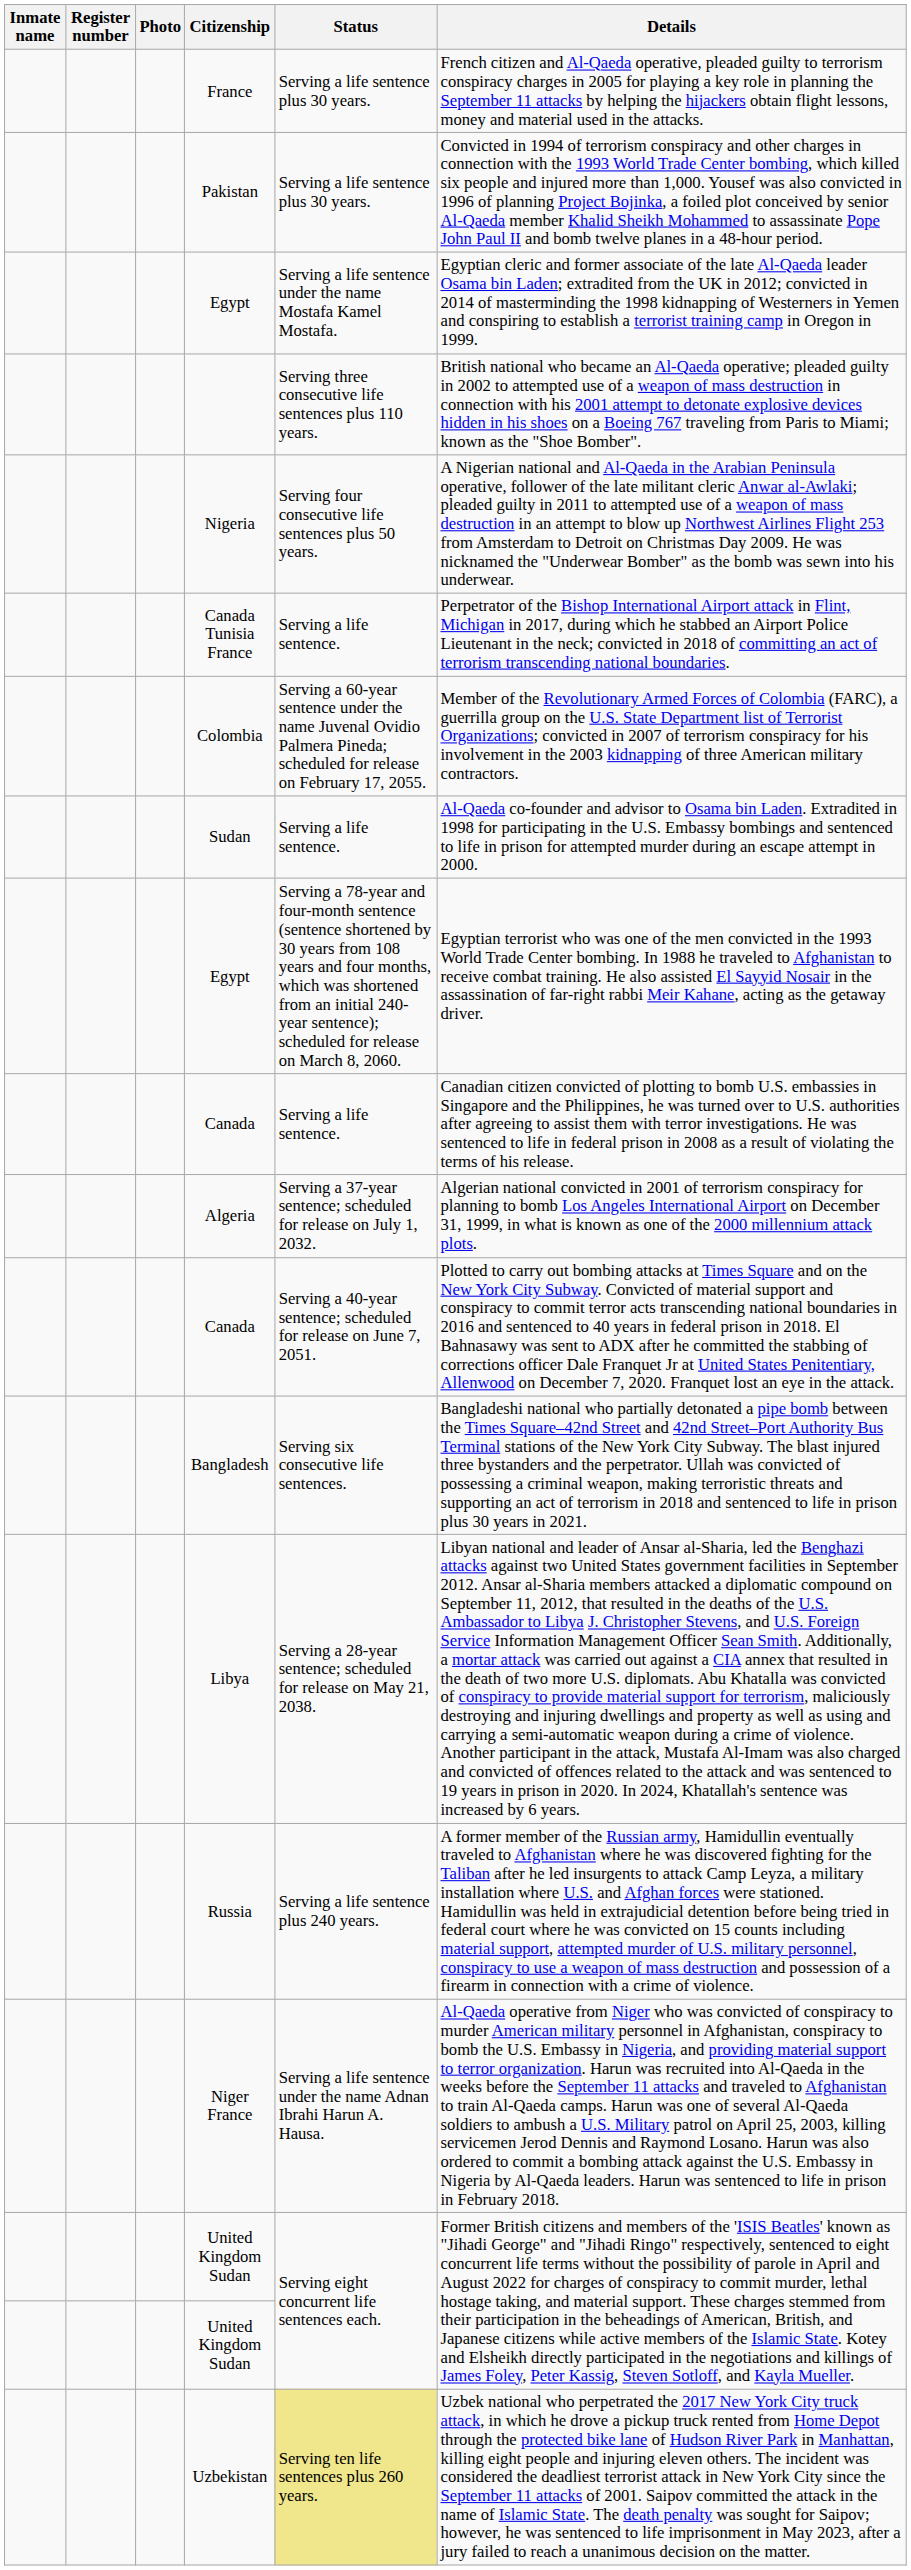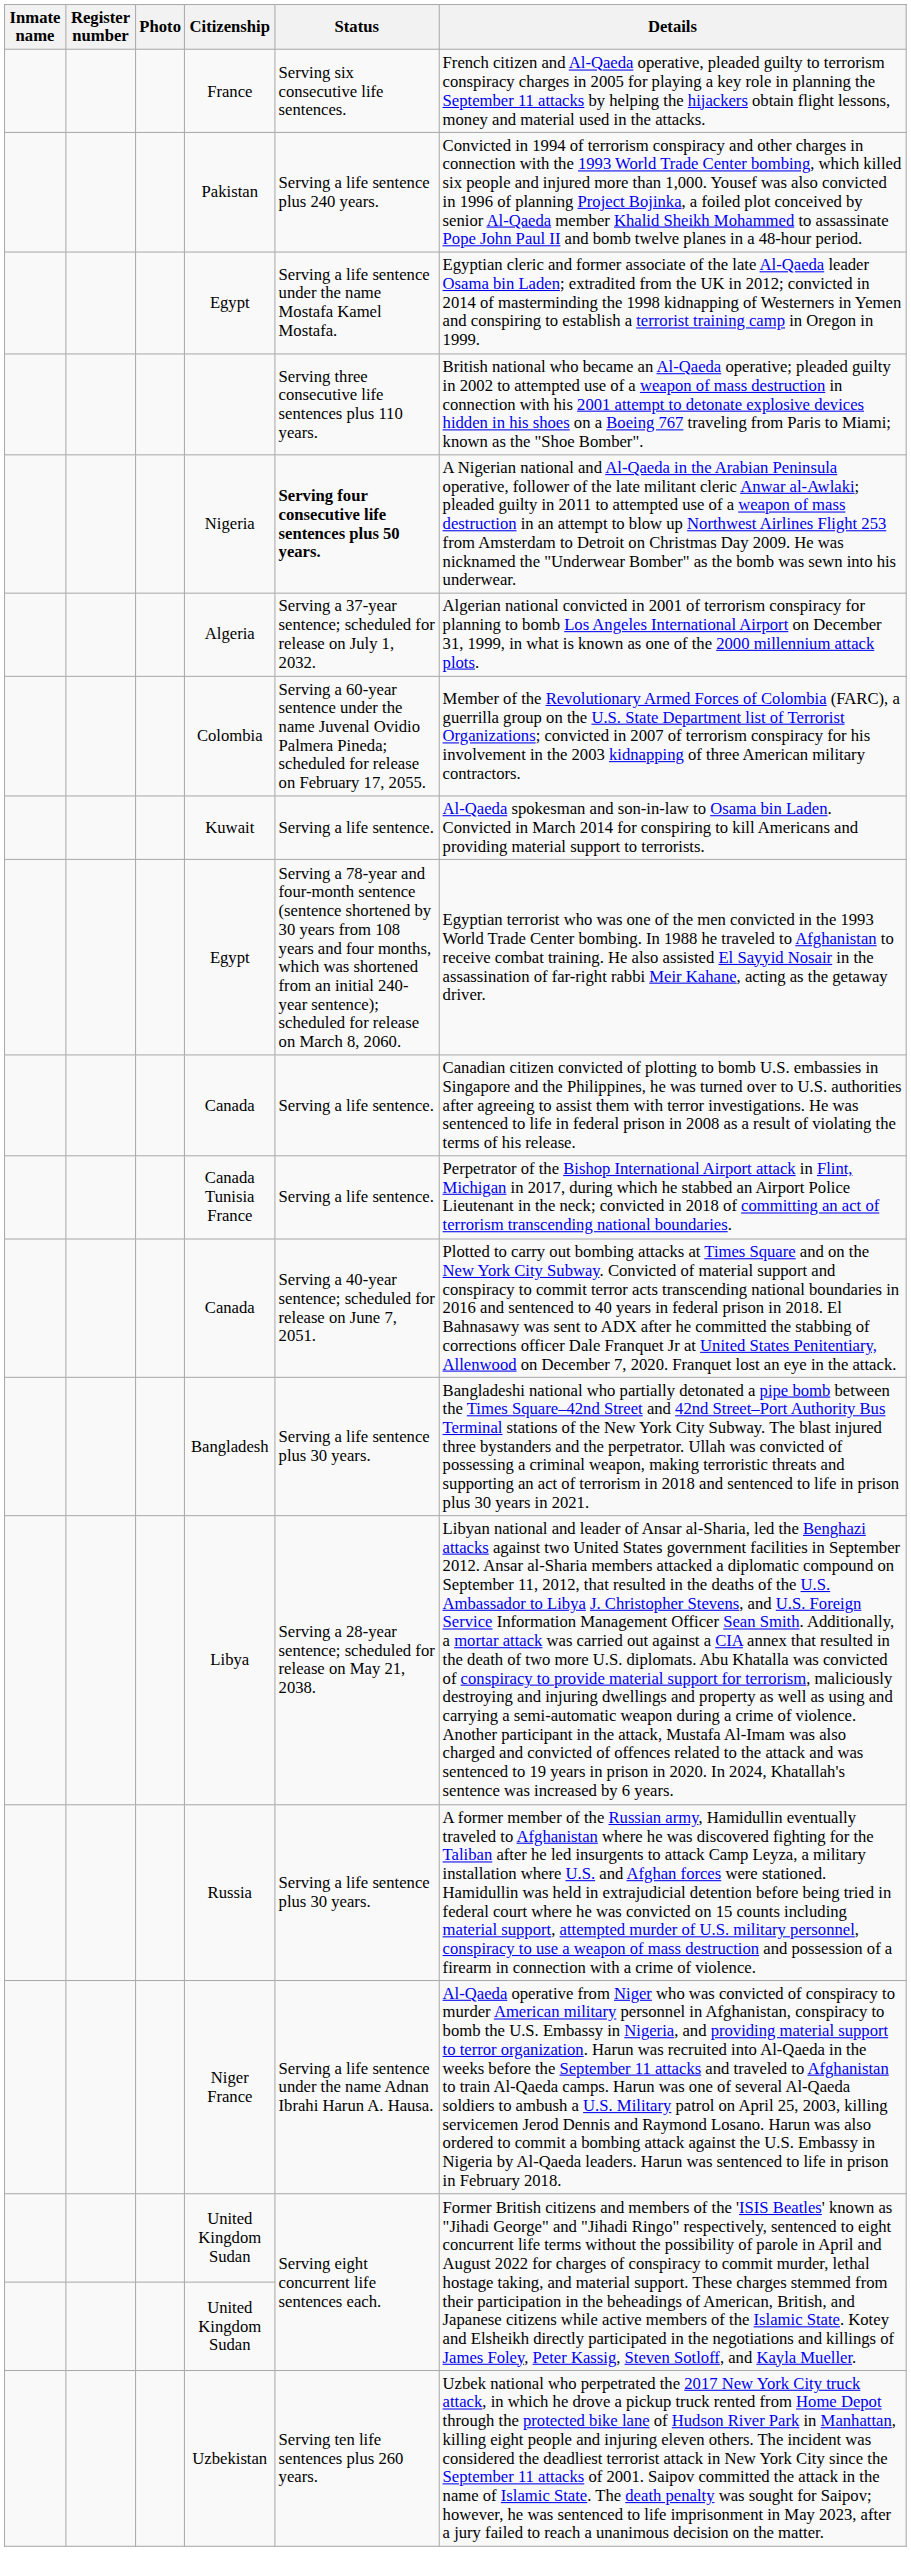 <table class="wikitable sortable">
 <tr>
 <th>Inmate name</th>
 <th>Register number</th>
 <th>Photo</th>
 <th>Citizenship</th>
 <th>Status</th>
 <th>Details</th>
 </tr>
 <tr>
 <td style="text-align:center;"></td>
 <td style="text-align:center;"></td>
 <td style="text-align:center;"></td>
 <td style="text-align:center;">France</td>
-<td>Serving a life sentence plus 30 years.</td>
+<td>Serving six consecutive life sentences.</td>
 <td>French citizen and <a href='#'>Al-Qaeda</a> operative, pleaded guilty to terrorism conspiracy charges in 2005 for playing a key role in planning the <a href='#'>September 11 attacks</a> by helping the <a href='#'>hijackers</a> obtain flight lessons, money and material used in the attacks.</td>
 </tr>
 <tr>
 <td style="text-align:center;"></td>
 <td style="text-align:center;"></td>
 <td style="text-align:center;"></td>
 <td style="text-align:center;">Pakistan</td>
-<td>Serving a life sentence plus 30 years.</td>
+<td>Serving a life sentence plus 240 years.</td>
 <td>Convicted in 1994 of terrorism conspiracy and other charges in connection with the <a href='#'>1993 World Trade Center bombing</a>, which killed six people and injured more than 1,000. Yousef was also convicted in 1996 of planning <a href='#'>Project Bojinka</a>, a foiled plot conceived by senior <a href='#'>Al-Qaeda</a> member <a href='#'>Khalid Sheikh Mohammed</a> to assassinate <a href='#'>Pope John Paul II</a> and bomb twelve planes in a 48-hour period.</td>
 </tr>
 <tr>
 <td style="text-align:center;"></td>
 <td style="text-align:center;"></td>
 <td style="text-align:center;"></td>
 <td style="text-align:center;">Egypt</td>
 <td>Serving a life sentence under the name Mostafa Kamel Mostafa.</td>
 <td>Egyptian cleric and former associate of the late <a href='#'>Al-Qaeda</a> leader <a href='#'>Osama bin Laden</a>; extradited from the UK in 2012; convicted in 2014 of masterminding the 1998 kidnapping of Westerners in Yemen and conspiring to establish a <a href='#'>terrorist training camp</a> in Oregon in 1999.</td>
 </tr>
 <tr>
 <td style="text-align:center;"></td>
 <td style="text-align:center;"></td>
 <td style="text-align:center;"></td>
 <td style="text-align:center;"></td>
 <td>Serving three consecutive life sentences plus 110 years.</td>
 <td>British national who became an <a href='#'>Al-Qaeda</a> operative; pleaded guilty in 2002 to attempted use of a <a href='#'>weapon of mass destruction</a> in connection with his <a href='#'>2001 attempt to detonate explosive devices hidden in his shoes</a> on a <a href='#'>Boeing 767</a> traveling from Paris to Miami; known as the "Shoe Bomber".</td>
 </tr>
 <tr>
 <td style="text-align:center;"></td>
 <td style="text-align:center;"></td>
 <td style="text-align:center;"></td>
 <td style="text-align:center;">Nigeria</td>
-<td>Serving four consecutive life sentences plus 50 years.</td>
+<td><strong>Serving four consecutive life sentences plus 50 years.</strong></td>
 <td>A Nigerian national and <a href='#'>Al-Qaeda in the Arabian Peninsula</a> operative, follower of the late militant cleric <a href='#'>Anwar al-Awlaki</a>; pleaded guilty in 2011 to attempted use of a <a href='#'>weapon of mass destruction</a> in an attempt to blow up <a href='#'>Northwest Airlines Flight 253</a> from Amsterdam to Detroit on Christmas Day 2009. He was nicknamed the "Underwear Bomber" as the bomb was sewn into his underwear.</td>
 </tr>
 <tr>
 <td style="text-align:center;"></td>
 <td style="text-align:center;"></td>
-<td></td>
-<td style="text-align:center;">Canada <br> Tunisia <br> France</td>
-<td>Serving a life sentence.</td>
-<td>Perpetrator of the <a href='#'>Bishop International Airport attack</a> in <a href='#'>Flint, Michigan</a> in 2017, during which he stabbed an Airport Police Lieutenant in the neck; convicted in 2018 of <a href='#'>committing an act of terrorism transcending national boundaries</a>.</td>
+<td style="text-align:center;"></td>
+<td style="text-align:center;">Algeria</td>
+<td>Serving a 37-year sentence; scheduled for release on July 1, 2032.</td>
+<td>Algerian national convicted in 2001 of terrorism conspiracy for planning to bomb <a href='#'>Los Angeles International Airport</a> on December 31, 1999, in what is known as one of the <a href='#'>2000 millennium attack plots</a>.</td>
 </tr>
 <tr>
 <td style="text-align:center;"></td>
 <td style="text-align:center;"></td>
 <td style="text-align:center;"></td>
 <td style="text-align:center;">Colombia</td>
 <td>Serving a 60-year sentence under the name Juvenal Ovidio Palmera Pineda; scheduled for release on February 17, 2055.</td>
 <td>Member of the <a href='#'>Revolutionary Armed Forces of Colombia</a> (FARC), a guerrilla group on the <a href='#'>U.S. State Department list of Terrorist Organizations</a>; convicted in 2007 of terrorism conspiracy for his involvement in the 2003 <a href='#'>kidnapping</a> of three American military contractors.</td>
 </tr>
 <tr>
 <td style="text-align:center;"></td>
 <td style="text-align:center;"></td>
 <td style="text-align:center;"></td>
-<td style="text-align:center;">Sudan</td>
+<td style="text-align:center;">Kuwait</td>
 <td>Serving a life sentence.</td>
-<td><a href='#'>Al-Qaeda</a> co-founder and advisor to <a href='#'>Osama bin Laden</a>. Extradited in 1998 for participating in the U.S. Embassy bombings and sentenced to life in prison for attempted murder during an escape attempt in 2000.</td>
+<td><a href='#'>Al-Qaeda</a> spokesman and son-in-law to <a href='#'>Osama bin Laden</a>. Convicted in March 2014 for conspiring to kill Americans and providing material support to terrorists.</td>
 </tr>
 <tr>
 <td style="text-align:center;"></td>
 <td style="text-align:center;"></td>
 <td style="text-align:center;"></td>
 <td style="text-align:center;">Egypt</td>
 <td>Serving a 78-year and four-month sentence (sentence shortened by 30 years from 108 years and four months, which was shortened from an initial 240-year sentence); scheduled for release on March 8, 2060.</td>
 <td>Egyptian terrorist who was one of the men convicted in the 1993 World Trade Center bombing. In 1988 he traveled to <a href='#'>Afghanistan</a> to receive combat training. He also assisted <a href='#'>El Sayyid Nosair</a> in the assassination of far-right rabbi <a href='#'>Meir Kahane</a>, acting as the getaway driver.</td>
 </tr>
 <tr>
 <td style="text-align:center;"></td>
 <td style="text-align:center;"></td>
 <td style="text-align:center;"></td>
 <td style="text-align:center;">Canada</td>
 <td>Serving a life sentence.</td>
 <td>Canadian citizen convicted of plotting to bomb U.S. embassies in Singapore and the Philippines, he was turned over to U.S. authorities after agreeing to assist them with terror investigations. He was sentenced to life in federal prison in 2008 as a result of violating the terms of his release.</td>
 </tr>
 <tr>
 <td style="text-align:center;"></td>
 <td style="text-align:center;"></td>
-<td style="text-align:center;"></td>
-<td style="text-align:center;">Algeria</td>
-<td>Serving a 37-year sentence; scheduled for release on July 1, 2032.</td>
-<td>Algerian national convicted in 2001 of terrorism conspiracy for planning to bomb <a href='#'>Los Angeles International Airport</a> on December 31, 1999, in what is known as one of the <a href='#'>2000 millennium attack plots</a>.</td>
+<td></td>
+<td style="text-align:center;">Canada <br> Tunisia <br> France</td>
+<td>Serving a life sentence.</td>
+<td>Perpetrator of the <a href='#'>Bishop International Airport attack</a> in <a href='#'>Flint, Michigan</a> in 2017, during which he stabbed an Airport Police Lieutenant in the neck; convicted in 2018 of <a href='#'>committing an act of terrorism transcending national boundaries</a>.</td>
 </tr>
 <tr>
 <td style="text-align:center;"></td>
 <td style="text-align:center;"></td>
 <td></td>
 <td style="text-align:center;">Canada</td>
 <td>Serving a 40-year sentence; scheduled for release on June 7, 2051.</td>
 <td>Plotted to carry out bombing attacks at <a href='#'>Times Square</a> and on the <a href='#'>New York City Subway</a>. Convicted of material support and conspiracy to commit terror acts transcending national boundaries in 2016 and sentenced to 40 years in federal prison in 2018. El Bahnasawy was sent to ADX after he committed the stabbing of corrections officer Dale Franquet Jr at <a href='#'>United States Penitentiary, Allenwood</a> on December 7, 2020. Franquet lost an eye in the attack.</td>
 </tr>
 <tr>
 <td style="text-align:center;"></td>
 <td style="text-align:center;"></td>
 <td style="text-align:center;"></td>
 <td style="text-align:center;">Bangladesh</td>
-<td>Serving six consecutive life sentences.</td>
+<td>Serving a life sentence plus 30 years.</td>
 <td>Bangladeshi national who partially detonated a <a href='#'>pipe bomb</a> between the <a href='#'>Times Square–42nd Street</a> and <a href='#'>42nd Street–Port Authority Bus Terminal</a> stations of the New York City Subway. The blast injured three bystanders and the perpetrator. Ullah was convicted of possessing a criminal weapon, making terroristic threats and supporting an act of terrorism in 2018 and sentenced to life in prison plus 30 years in 2021.</td>
 </tr>
 <tr>
 <td style="text-align:center;"></td>
 <td style="text-align:center;"></td>
 <td style="text-align:center;"></td>
 <td style="text-align:center;">Libya</td>
 <td>Serving a 28-year sentence; scheduled for release on May 21, 2038.</td>
 <td>Libyan national and leader of Ansar al-Sharia, led the <a href='#'>Benghazi attacks</a> against two United States government facilities in September 2012. Ansar al-Sharia members attacked a diplomatic compound on September 11, 2012, that resulted in the deaths of the <a href='#'>U.S. Ambassador to Libya</a> <a href='#'>J. Christopher Stevens</a>, and <a href='#'>U.S. Foreign Service</a> Information Management Officer <a href='#'>Sean Smith</a>. Additionally, a <a href='#'>mortar attack</a> was carried out against a <a href='#'>CIA</a> annex that resulted in the death of two more U.S. diplomats. Abu Khatalla was convicted of <a href='#'>conspiracy to provide material support for terrorism</a>, maliciously destroying and injuring dwellings and property as well as using and carrying a semi-automatic weapon during a crime of violence. Another participant in the attack, Mustafa Al-Imam was also charged and convicted of offences related to the attack and was sentenced to 19 years in prison in 2020. In 2024, Khatallah's sentence was increased by 6 years.</td>
 </tr>
 <tr>
 <td style="text-align:center;"></td>
 <td style="text-align:center;"></td>
 <td style="text-align:center;"></td>
 <td style="text-align:center;">Russia</td>
-<td>Serving a life sentence plus 240 years.</td>
+<td>Serving a life sentence plus 30 years.</td>
 <td>A former member of the <a href='#'>Russian army</a>, Hamidullin eventually traveled to <a href='#'>Afghanistan</a> where he was discovered fighting for the <a href='#'>Taliban</a> after he led insurgents to attack Camp Leyza, a military installation where <a href='#'>U.S.</a> and <a href='#'>Afghan forces</a> were stationed. Hamidullin was held in extrajudicial detention before being tried in federal court where he was convicted on 15 counts including <a href='#'>material support</a>, <a href='#'>attempted murder of U.S. military personnel</a>, <a href='#'>conspiracy to use a weapon of mass destruction</a> and possession of a firearm in connection with a crime of violence.</td>
 </tr>
 <tr>
 <td style="text-align:center;"></td>
 <td style="text-align:center;"></td>
 <td style="text-align:center;"></td>
 <td style="text-align:center;">Niger <br> France</td>
 <td>Serving a life sentence under the name Adnan Ibrahi Harun A. Hausa.</td>
 <td><a href='#'>Al-Qaeda</a> operative from <a href='#'>Niger</a> who was convicted of conspiracy to murder <a href='#'>American military</a> personnel in Afghanistan, conspiracy to bomb the U.S. Embassy in <a href='#'>Nigeria</a>, and <a href='#'>providing material support to terror organization</a>. Harun was recruited into Al-Qaeda in the weeks before the <a href='#'>September 11 attacks</a> and traveled to <a href='#'>Afghanistan</a> to train Al-Qaeda camps. Harun was one of several Al-Qaeda soldiers to ambush a <a href='#'>U.S. Military</a> patrol on April 25, 2003, killing servicemen Jerod Dennis and Raymond Losano. Harun was also ordered to commit a bombing attack against the U.S. Embassy in Nigeria by Al-Qaeda leaders. Harun was sentenced to life in prison in February 2018.</td>
 </tr>
 <tr>
 <td style="text-align:center;"></td>
 <td style="text-align:center;"></td>
 <td></td>
 <td style="text-align:center;">United Kingdom<br>Sudan</td>
 <td rowspan=2>Serving eight concurrent life sentences each.</td>
 <td rowspan=2>Former British citizens and members of the '<a href='#'>ISIS Beatles</a>' known as "Jihadi George" and "Jihadi Ringo" respectively, sentenced to eight concurrent life terms without the possibility of parole in April and August 2022 for charges of conspiracy to commit murder, lethal hostage taking, and material support. These charges stemmed from their participation in the beheadings of American, British, and Japanese citizens while active members of the <a href='#'>Islamic State</a>. Kotey and Elsheikh directly participated in the negotiations and killings of <a href='#'>James Foley</a>, <a href='#'>Peter Kassig</a>, <a href='#'>Steven Sotloff</a>, and <a href='#'>Kayla Mueller</a>.</td>
 </tr>
 <tr>
 <td style="text-align:center;"></td>
 <td style="text-align:center;"></td>
 <td></td>
 <td style="text-align:center;">United Kingdom<br>Sudan</td>
 </tr>
 <tr>
 <td style="text-align:center;"></td>
 <td style="text-align:center;"></td>
 <td style="text-align:center;"></td>
 <td style="text-align:center;">Uzbekistan</td>
-<td style="background: khaki;">Serving ten life sentences plus 260 years.</td>
+<td>Serving ten life sentences plus 260 years.</td>
 <td>Uzbek national who perpetrated the <a href='#'>2017 New York City truck attack</a>, in which he drove a pickup truck rented from <a href='#'>Home Depot</a> through the <a href='#'>protected bike lane</a> of <a href='#'>Hudson River Park</a> in <a href='#'>Manhattan</a>, killing eight people and injuring eleven others. The incident was considered the deadliest terrorist attack in New York City since the <a href='#'>September 11 attacks</a> of 2001. Saipov committed the attack in the name of <a href='#'>Islamic State</a>. The <a href='#'>death penalty</a> was sought for Saipov; however, he was sentenced to life imprisonment in May 2023, after a jury failed to reach a unanimous decision on the matter.</td>
 </tr>
 </table>
